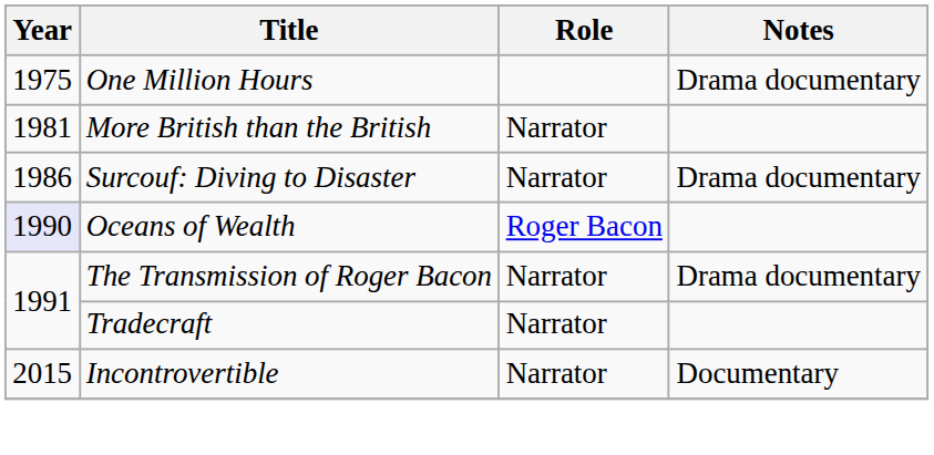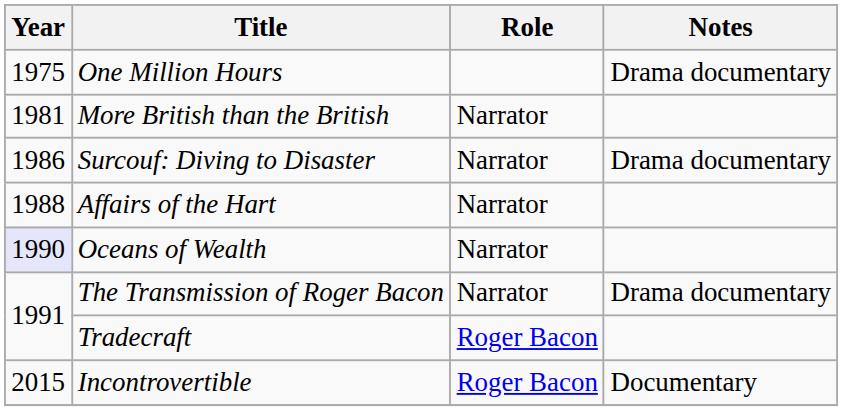 <table class="wikitable" style="font-size: 90%;">
 <tr>
 <th>Year</th>
 <th>Title</th>
 <th>Role</th>
 <th>Notes</th>
 </tr>
 <tr>
 <td>1975</td>
 <td><em>One Million Hours</em></td>
 <td></td>
 <td>Drama documentary</td>
 </tr>
 <tr>
 <td>1981</td>
 <td><em>More British than the British</em></td>
 <td>Narrator</td>
 <td></td>
 </tr>
 <tr>
 <td>1986</td>
 <td><em>Surcouf: Diving to Disaster</em></td>
 <td>Narrator</td>
 <td>Drama documentary</td>
 </tr>
 <tr>
+<td>1988</td>
+<td><em>Affairs of the Hart</em></td>
+<td>Narrator</td>
+<td></td>
+</tr>
+<tr>
 <td style="background: lavender;">1990</td>
 <td><em>Oceans of Wealth</em></td>
-<td><a href='#'>Roger Bacon</a></td>
+<td>Narrator</td>
 <td></td>
 </tr>
 <tr>
 <td rowspan="2">1991</td>
 <td><em>The Transmission of Roger Bacon</em></td>
 <td>Narrator</td>
 <td>Drama documentary</td>
 </tr>
 <tr>
 <td><em>Tradecraft</em></td>
-<td>Narrator</td>
+<td><a href='#'>Roger Bacon</a></td>
 <td></td>
 </tr>
 <tr>
 <td>2015</td>
 <td><em>Incontrovertible</em></td>
-<td>Narrator</td>
+<td><a href='#'>Roger Bacon</a></td>
 <td>Documentary</td>
 </tr>
 <tr>
 </tr>
 </table>
